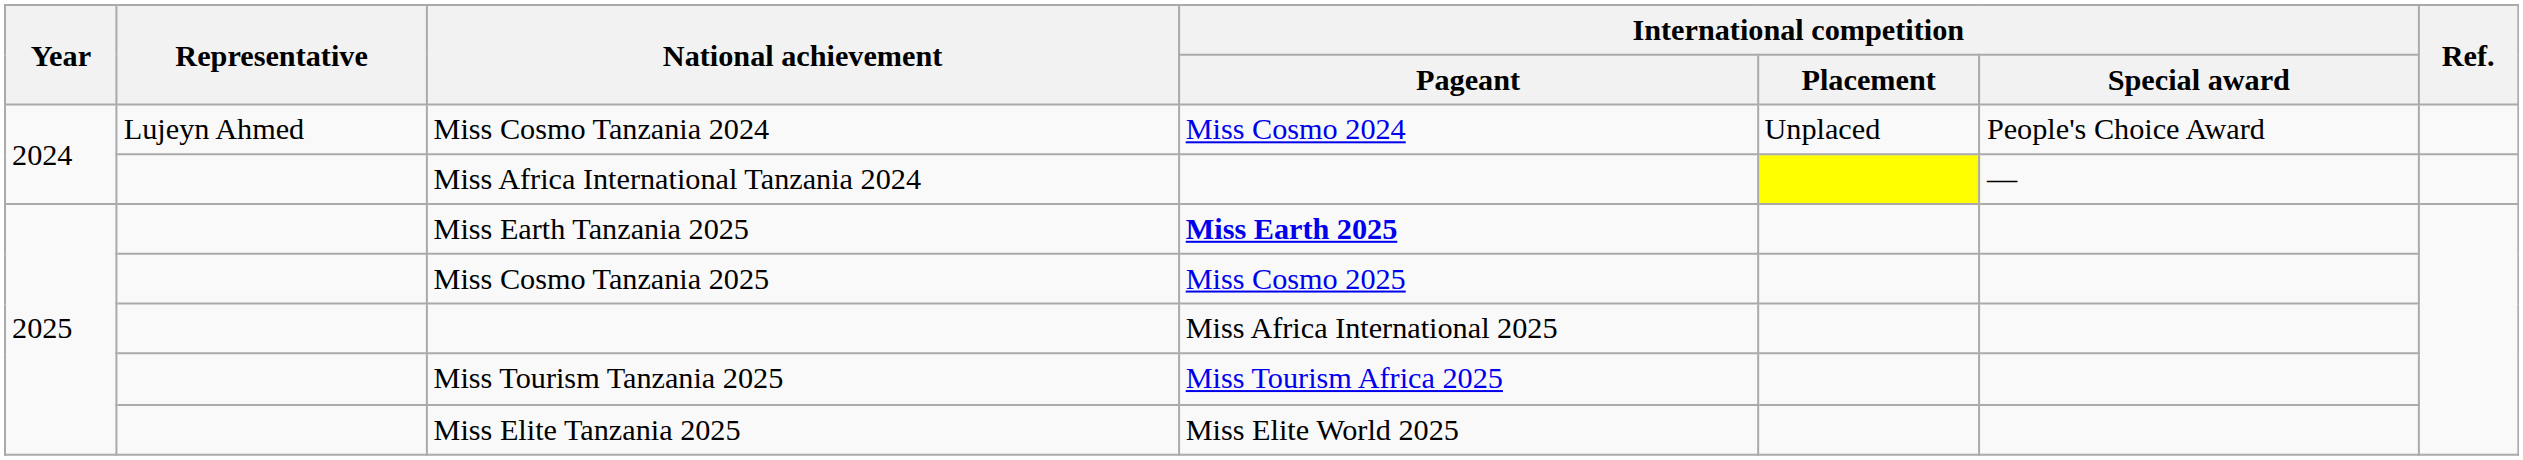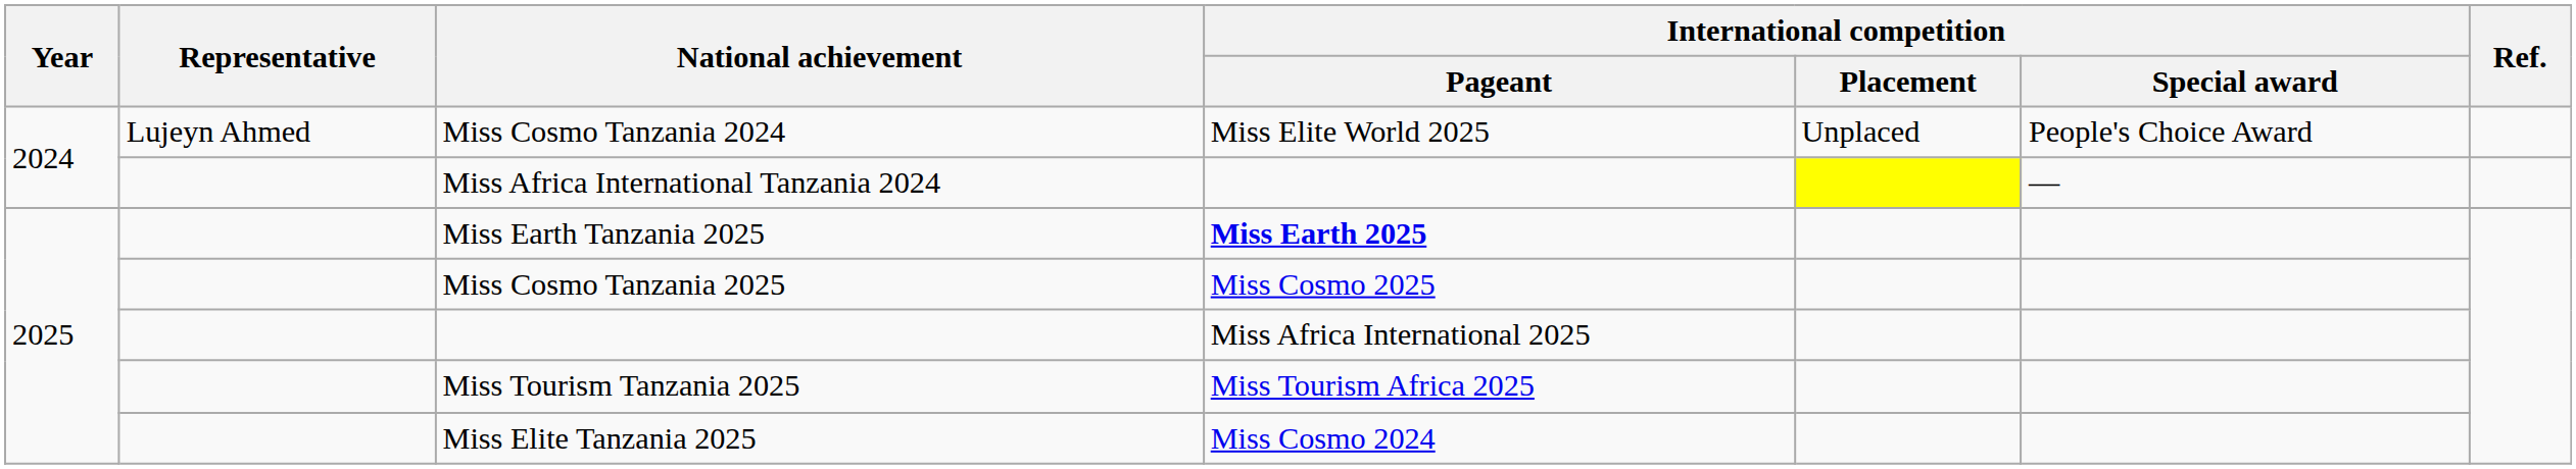 <table class="wikitable defaultcenter" style="font-size:95%; width:100%">
 <tr>
 <th rowspan=2>Year</th>
 <th rowspan=2>Representative</th>
 <th rowspan=2>National achievement</th>
 <th colspan=3>International competition</th>
 <th rowspan=2>Ref.</th>
 </tr>
 <tr>
 <th>Pageant</th>
 <th>Placement</th>
 <th>Special award</th>
 </tr>
 <tr>
 <td rowspan=2>2024</td>
 <td>Lujeyn Ahmed</td>
 <td>Miss Cosmo Tanzania 2024</td>
-<td><a href='#'>Miss Cosmo 2024</a></td>
+<td>Miss Elite World 2025</td>
 <td>Unplaced</td>
 <td>People's Choice Award</td>
 <td></td>
 </tr>
 <tr>
 <td></td>
 <td>Miss Africa International Tanzania 2024</td>
 <td></td>
 <td bgcolor=yellow></td>
 <td>—</td>
 <td></td>
 </tr>
 <tr>
 <td rowspan=5>2025</td>
 <td></td>
 <td>Miss Earth Tanzania 2025</td>
 <td><strong><a href='#'>Miss Earth 2025</a></strong></td>
 <td></td>
 <td></td>
 </tr>
 <tr>
 <td></td>
 <td>Miss Cosmo Tanzania 2025</td>
 <td><a href='#'>Miss Cosmo 2025</a></td>
 <td></td>
 <td></td>
 </tr>
 <tr>
 <td></td>
 <td></td>
 <td>Miss Africa International 2025</td>
 <td></td>
 <td></td>
 </tr>
 <tr>
 <td></td>
 <td>Miss Tourism Tanzania 2025</td>
 <td><a href='#'>Miss Tourism Africa 2025</a></td>
 <td></td>
 <td></td>
 </tr>
 <tr>
 <td></td>
 <td>Miss Elite Tanzania 2025</td>
-<td>Miss Elite World 2025</td>
+<td><a href='#'>Miss Cosmo 2024</a></td>
 <td></td>
 <td></td>
 </tr>
 </table>
